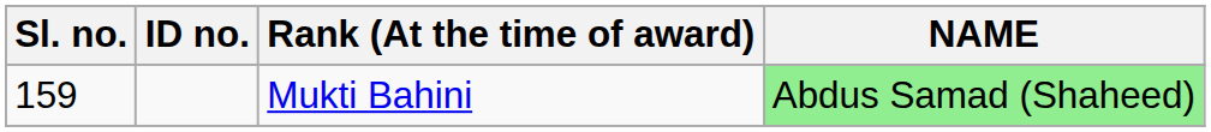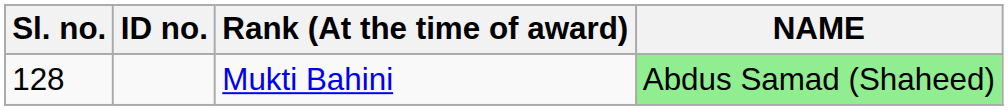 <table class ="wikitable">
 <tr>
 <th>Sl. no.</th>
 <th>ID no.</th>
 <th>Rank (At the time of award)</th>
 <th>NAME</th>
 </tr>
 <tr>
-<td>159</td>
+<td>128</td>
 <td></td>
 <td><a href='#'>Mukti Bahini</a></td>
 <td style="background: lightgreen;">Abdus Samad (Shaheed)</td>
 </tr>
 </table>
